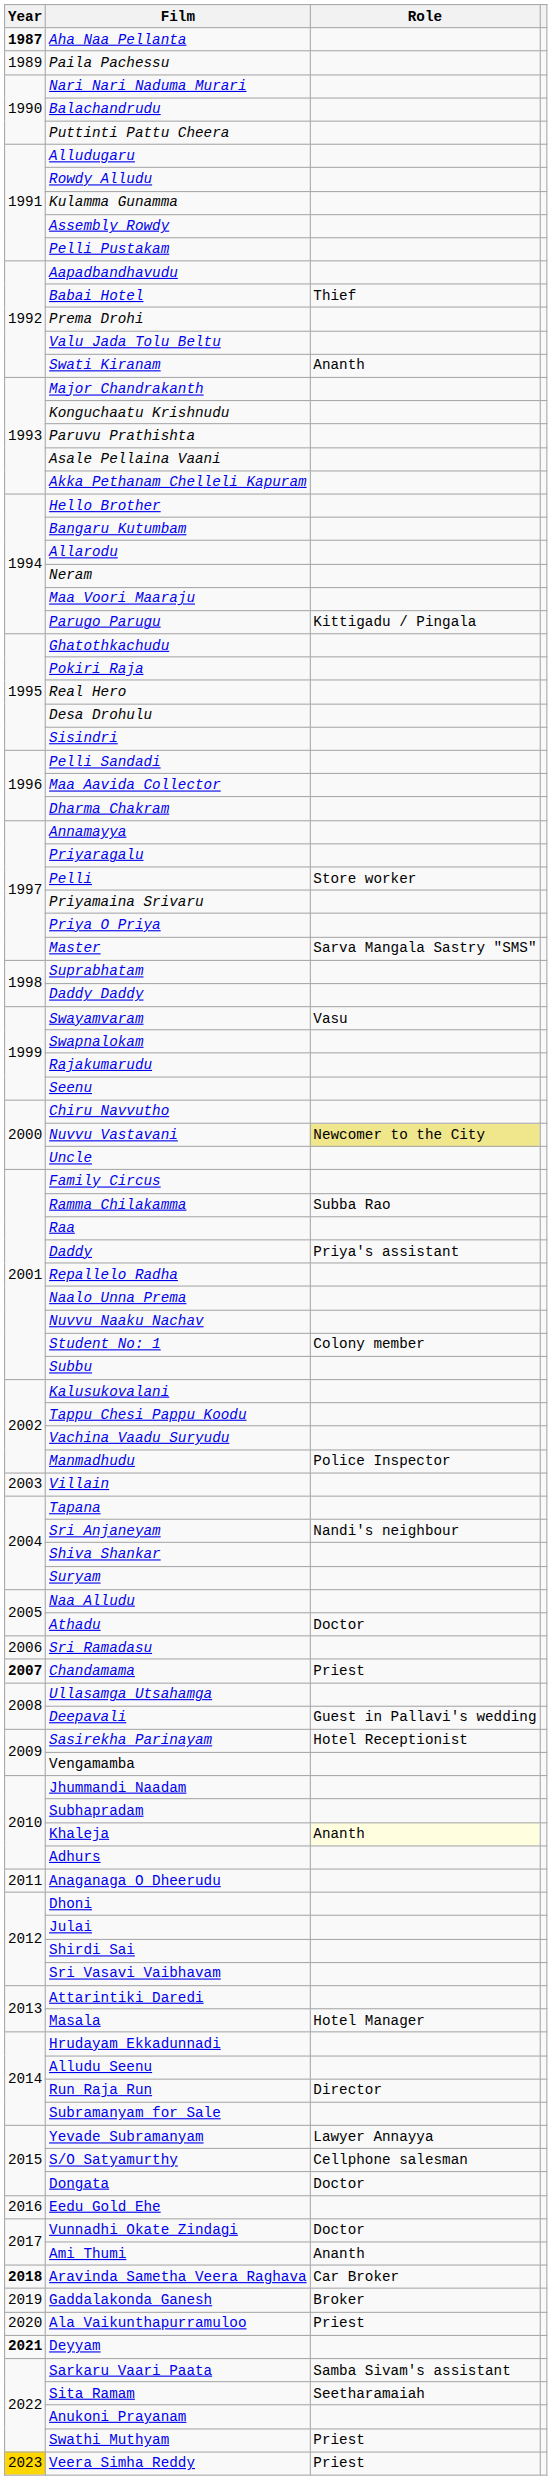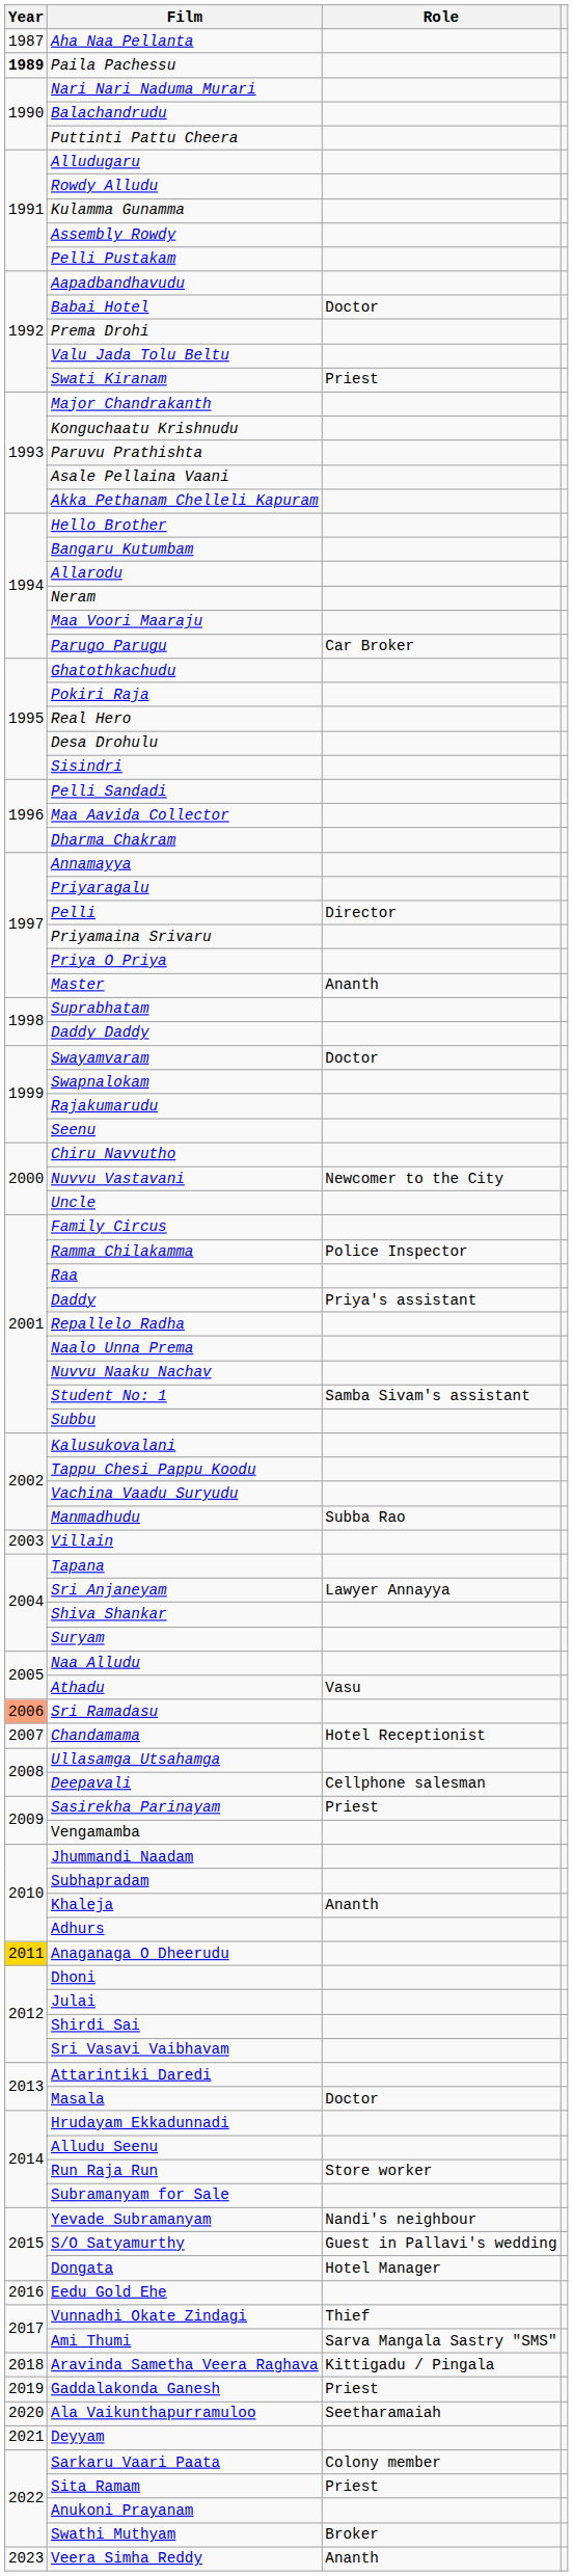 <table class="wikitable sortable">
 <tr>
 <th>Year</th>
 <th>Film</th>
 <th>Role</th>
 <th scope="col" class="unsortable" ></th>
 </tr>
 <tr>
-<td><strong>1987</strong></td>
+<td>1987</td>
 <td><em><a href='#'>Aha Naa Pellanta</a></em></td>
 <td></td>
 <td></td>
 </tr>
 <tr>
-<td>1989</td>
+<td><strong>1989</strong></td>
 <td><em>Paila Pachessu</em></td>
 <td></td>
 <td></td>
 </tr>
 <tr>
 <td rowspan="3">1990</td>
 <td><em><a href='#'>Nari Nari Naduma Murari</a></em></td>
 <td></td>
 <td></td>
 </tr>
 <tr>
 <td><em><a href='#'>Balachandrudu</a></em></td>
 <td></td>
 <td></td>
 </tr>
 <tr>
 <td><em>Puttinti Pattu Cheera</em></td>
 <td></td>
 <td></td>
 </tr>
 <tr>
 <td rowspan="5">1991</td>
 <td><em><a href='#'>Alludugaru</a></em></td>
 <td></td>
 <td></td>
 </tr>
 <tr>
 <td><em><a href='#'>Rowdy Alludu</a></em></td>
 <td></td>
 <td></td>
 </tr>
 <tr>
 <td><em>Kulamma Gunamma</em></td>
 <td></td>
 <td></td>
 </tr>
 <tr>
 <td><em><a href='#'>Assembly Rowdy</a></em></td>
 <td></td>
 <td></td>
 </tr>
 <tr>
 <td><em><a href='#'>Pelli Pustakam</a></em></td>
 <td></td>
 <td></td>
 </tr>
 <tr>
 <td rowspan="5">1992</td>
 <td><em><a href='#'>Aapadbandhavudu</a></em></td>
 <td></td>
 <td></td>
 </tr>
 <tr>
 <td><em><a href='#'>Babai Hotel</a></em></td>
-<td>Thief</td>
+<td>Doctor</td>
 <td></td>
 </tr>
 <tr>
 <td><em>Prema Drohi</em></td>
 <td></td>
 <td></td>
 </tr>
 <tr>
 <td><em><a href='#'>Valu Jada Tolu Beltu</a></em></td>
 <td></td>
 <td></td>
 </tr>
 <tr>
 <td><em><a href='#'>Swati Kiranam</a></em></td>
-<td>Ananth</td>
+<td>Priest</td>
 <td></td>
 </tr>
 <tr>
 <td rowspan="5">1993</td>
 <td><em><a href='#'>Major Chandrakanth</a></em></td>
 <td></td>
 <td></td>
 </tr>
 <tr>
 <td><em>Konguchaatu Krishnudu</em></td>
 <td></td>
 <td></td>
 </tr>
 <tr>
 <td><em>Paruvu Prathishta</em></td>
 <td></td>
 <td></td>
 </tr>
 <tr>
 <td><em>Asale Pellaina Vaani</em></td>
 <td></td>
 <td></td>
 </tr>
 <tr>
 <td><em><a href='#'>Akka Pethanam Chelleli Kapuram</a> </em></td>
 <td></td>
 <td></td>
 </tr>
 <tr>
 <td rowspan="6">1994</td>
 <td><em><a href='#'>Hello Brother</a></em></td>
 <td></td>
 <td></td>
 </tr>
 <tr>
 <td><em><a href='#'>Bangaru Kutumbam</a></em></td>
 <td></td>
 <td></td>
 </tr>
 <tr>
 <td><em><a href='#'>Allarodu</a></em></td>
 <td></td>
 <td></td>
 </tr>
 <tr>
 <td><em>Neram</em></td>
 <td></td>
 <td></td>
 </tr>
 <tr>
 <td><em><a href='#'>Maa Voori Maaraju</a></em></td>
 <td></td>
 <td></td>
 </tr>
 <tr>
 <td><em><a href='#'>Parugo Parugu</a></em></td>
-<td>Kittigadu / Pingala</td>
+<td>Car Broker</td>
 <td></td>
 </tr>
 <tr>
 <td rowspan="5">1995</td>
 <td><em><a href='#'>Ghatothkachudu</a></em></td>
 <td></td>
 <td></td>
 </tr>
 <tr>
 <td><em><a href='#'>Pokiri Raja</a></em></td>
 <td></td>
 <td></td>
 </tr>
 <tr>
 <td><em>Real Hero</em></td>
 <td></td>
 <td></td>
 </tr>
 <tr>
 <td><em>Desa Drohulu</em></td>
 <td></td>
 <td></td>
 </tr>
 <tr>
 <td><em><a href='#'>Sisindri</a></em></td>
 <td></td>
 <td></td>
 </tr>
 <tr>
 <td rowspan="3">1996</td>
 <td><em><a href='#'>Pelli Sandadi</a></em></td>
 <td></td>
 <td></td>
 </tr>
 <tr>
 <td><em><a href='#'>Maa Aavida Collector</a></em></td>
 <td></td>
 <td></td>
 </tr>
 <tr>
 <td><em><a href='#'>Dharma Chakram</a></em></td>
 <td></td>
 <td></td>
 </tr>
 <tr>
 <td rowspan="6">1997</td>
 <td><em><a href='#'>Annamayya</a></em></td>
 <td></td>
 <td></td>
 </tr>
 <tr>
 <td><em><a href='#'>Priyaragalu</a></em></td>
 <td></td>
 <td></td>
 </tr>
 <tr>
 <td><em><a href='#'>Pelli</a></em></td>
-<td>Store worker</td>
+<td>Director</td>
 <td></td>
 </tr>
 <tr>
 <td><em>Priyamaina Srivaru</em></td>
 <td></td>
 <td></td>
 </tr>
 <tr>
 <td><em><a href='#'>Priya O Priya</a></em></td>
 <td></td>
 <td></td>
 </tr>
 <tr>
 <td><em><a href='#'>Master</a></em></td>
-<td>Sarva Mangala Sastry "SMS"</td>
+<td>Ananth</td>
 <td></td>
 </tr>
 <tr>
 <td rowspan="2">1998</td>
 <td><em><a href='#'>Suprabhatam</a></em></td>
 <td></td>
 <td></td>
 </tr>
 <tr>
 <td><em><a href='#'>Daddy Daddy</a></em></td>
 <td></td>
 <td></td>
 </tr>
 <tr>
 <td rowspan="4">1999</td>
 <td><em><a href='#'>Swayamvaram</a></em></td>
-<td>Vasu</td>
+<td>Doctor</td>
 <td></td>
 </tr>
 <tr>
 <td><a href='#'><em>Swapnalokam</em></a></td>
 <td></td>
 <td></td>
 </tr>
 <tr>
 <td><em><a href='#'>Rajakumarudu</a></em></td>
 <td></td>
 <td></td>
 </tr>
 <tr>
 <td><em><a href='#'>Seenu</a></em></td>
 <td></td>
 <td></td>
 </tr>
 <tr>
 <td rowspan="3">2000</td>
 <td><em><a href='#'>Chiru Navvutho</a></em></td>
 <td></td>
 <td></td>
 </tr>
 <tr>
 <td><em><a href='#'>Nuvvu Vastavani</a></em></td>
-<td style="background: khaki;">Newcomer to the City</td>
+<td>Newcomer to the City</td>
 <td></td>
 </tr>
 <tr>
 <td><em><a href='#'>Uncle</a></em></td>
 <td></td>
 <td></td>
 </tr>
 <tr>
 <td rowspan="9">2001</td>
 <td><em><a href='#'>Family Circus</a></em></td>
 <td></td>
 <td></td>
 </tr>
 <tr>
 <td><em><a href='#'>Ramma Chilakamma</a></em></td>
-<td>Subba Rao</td>
+<td>Police Inspector</td>
 <td></td>
 </tr>
 <tr>
 <td><a href='#'><em>Raa</em></a></td>
 <td></td>
 <td></td>
 </tr>
 <tr>
 <td><em><a href='#'>Daddy</a></em></td>
 <td>Priya's  assistant</td>
 <td></td>
 </tr>
 <tr>
 <td><em><a href='#'>Repallelo Radha</a></em></td>
 <td></td>
 <td></td>
 </tr>
 <tr>
 <td><em><a href='#'>Naalo Unna Prema</a></em></td>
 <td></td>
 <td></td>
 </tr>
 <tr>
 <td><em><a href='#'>Nuvvu Naaku Nachav</a></em></td>
 <td></td>
 <td></td>
 </tr>
 <tr>
 <td><em><a href='#'>Student No: 1</a></em></td>
-<td>Colony member</td>
+<td>Samba Sivam's assistant</td>
 <td></td>
 </tr>
 <tr>
 <td><em><a href='#'>Subbu</a></em></td>
 <td></td>
 <td></td>
 </tr>
 <tr>
 <td rowspan="4">2002</td>
 <td><em><a href='#'>Kalusukovalani</a></em></td>
 <td></td>
 <td></td>
 </tr>
 <tr>
 <td><em><a href='#'>Tappu Chesi Pappu Koodu</a></em></td>
 <td></td>
 <td></td>
 </tr>
 <tr>
 <td><em><a href='#'>Vachina Vaadu Suryudu</a></em></td>
 <td></td>
 <td></td>
 </tr>
 <tr>
 <td><em><a href='#'>Manmadhudu</a></em></td>
-<td>Police Inspector</td>
+<td>Subba Rao</td>
 <td></td>
 </tr>
 <tr>
 <td>2003</td>
 <td><em><a href='#'>Villain</a></em></td>
 <td></td>
 <td></td>
 </tr>
 <tr>
 <td rowspan="4">2004</td>
 <td><em><a href='#'>Tapana</a></em></td>
 <td></td>
 <td></td>
 </tr>
 <tr>
 <td><em><a href='#'>Sri Anjaneyam</a></em></td>
-<td>Nandi's neighbour</td>
+<td>Lawyer Annayya</td>
 <td></td>
 </tr>
 <tr>
 <td><em><a href='#'>Shiva Shankar</a></em></td>
 <td></td>
 <td></td>
 </tr>
 <tr>
 <td><em><a href='#'>Suryam</a></em></td>
 <td></td>
 <td></td>
 </tr>
 <tr>
 <td rowspan="2">2005</td>
 <td><em><a href='#'>Naa Alludu</a></em></td>
 <td></td>
 <td></td>
 </tr>
 <tr>
 <td><em><a href='#'>Athadu</a></em></td>
-<td>Doctor</td>
+<td>Vasu</td>
 <td></td>
 </tr>
 <tr>
-<td>2006</td>
+<td style="background: lightsalmon;">2006</td>
 <td><em><a href='#'>Sri Ramadasu</a></em></td>
 <td></td>
 <td></td>
 </tr>
 <tr>
-<td><strong>2007</strong></td>
+<td>2007</td>
 <td><em><a href='#'>Chandamama</a></em></td>
-<td>Priest</td>
+<td>Hotel Receptionist</td>
 <td></td>
 </tr>
 <tr>
 <td rowspan="2">2008</td>
 <td><em><a href='#'>Ullasamga Utsahamga</a></em></td>
 <td></td>
 <td></td>
 </tr>
 <tr>
 <td><em><a href='#'>Deepavali</a></em></td>
-<td>Guest in Pallavi's wedding</td>
+<td>Cellphone salesman</td>
 <td></td>
 </tr>
 <tr>
 <td rowspan="2">2009</td>
 <td><em><a href='#'>Sasirekha Parinayam</a></td>
-<td>Hotel Receptionist</td>
+<td>Priest</td>
 <td></td>
 </tr>
 <tr>
 <td></em>Vengamamba<em></td>
 <td></td>
 <td></td>
 </tr>
 <tr>
 <td rowspan="4">2010</td>
 <td></em><a href='#'>Jhummandi Naadam</a><em></td>
 <td></td>
 <td></td>
 </tr>
 <tr>
 <td></em><a href='#'>Subhapradam</a><em></td>
 <td></td>
 <td></td>
 </tr>
 <tr>
 <td></em><a href='#'>Khaleja</a><em></td>
-<td style="background: lightyellow;">Ananth</td>
+<td>Ananth</td>
 <td></td>
 </tr>
 <tr>
 <td></em><a href='#'>Adhurs</a><em></td>
 <td></td>
 <td></td>
 </tr>
 <tr>
-<td>2011</td>
+<td style="background: gold;">2011</td>
 <td></em><a href='#'>Anaganaga O Dheerudu</a><em></td>
 <td></td>
 <td></td>
 </tr>
 <tr>
 <td rowspan="4">2012</td>
 <td></em><a href='#'>Dhoni</a><em></td>
 <td></td>
 <td></td>
 </tr>
 <tr>
 <td></em><a href='#'>Julai</a><em></td>
 <td></td>
 <td></td>
 </tr>
 <tr>
 <td></em><a href='#'>Shirdi Sai</a><em></td>
 <td></td>
 <td></td>
 </tr>
 <tr>
 <td></em><a href='#'>Sri Vasavi Vaibhavam</a><em></td>
 <td></td>
 <td></td>
 </tr>
 <tr>
 <td rowspan="2">2013</td>
 <td></em><a href='#'>Attarintiki Daredi</a><em></td>
 <td></td>
 <td></td>
 </tr>
 <tr>
 <td></em><a href='#'>Masala</a><em></td>
-<td>Hotel Manager</td>
+<td>Doctor</td>
 <td></td>
 </tr>
 <tr>
 <td rowspan="4">2014</td>
 <td></em><a href='#'>Hrudayam Ekkadunnadi</a><em></td>
 <td></td>
 <td></td>
 </tr>
 <tr>
 <td></em><a href='#'>Alludu Seenu</a><em></td>
 <td></td>
 <td></td>
 </tr>
 <tr>
 <td></em><a href='#'>Run Raja Run</a><em></td>
-<td>Director</td>
+<td>Store worker</td>
 <td></td>
 </tr>
 <tr>
 <td></em><a href='#'>Subramanyam for Sale</a><em></td>
 <td></td>
 <td></td>
 </tr>
 <tr>
 <td rowspan="3">2015</td>
 <td></em><a href='#'>Yevade Subramanyam</a><em></td>
-<td>Lawyer Annayya</td>
+<td>Nandi's neighbour</td>
 <td></td>
 </tr>
 <tr>
 <td></em><a href='#'>S/O Satyamurthy</a><em></td>
-<td>Cellphone salesman</td>
+<td>Guest in Pallavi's wedding</td>
 <td></td>
 </tr>
 <tr>
 <td></em><a href='#'>Dongata</a><em></td>
-<td>Doctor</td>
+<td>Hotel Manager</td>
 <td></td>
 </tr>
 <tr>
 <td>2016</td>
 <td></em><a href='#'>Eedu Gold Ehe</a><em></td>
 <td></td>
 <td></td>
 </tr>
 <tr>
 <td rowspan="2">2017</td>
 <td></em><a href='#'>Vunnadhi Okate Zindagi</a><em></td>
-<td>Doctor</td>
+<td>Thief</td>
 <td></td>
 </tr>
 <tr>
 <td></em><a href='#'>Ami Thumi</a><em></td>
-<td>Ananth</td>
+<td>Sarva Mangala Sastry "SMS"</td>
 <td></td>
 </tr>
 <tr>
-<td><strong>2018</strong></td>
+<td>2018</td>
 <td></em><a href='#'>Aravinda Sametha Veera Raghava</a><em></td>
-<td>Car Broker</td>
+<td>Kittigadu / Pingala</td>
 <td></td>
 </tr>
 <tr>
 <td>2019</td>
 <td></em><a href='#'>Gaddalakonda Ganesh</a><em></td>
-<td>Broker</td>
+<td>Priest</td>
 <td></td>
 </tr>
 <tr>
 <td>2020</td>
 <td></em><a href='#'>Ala Vaikunthapurramuloo</a><em></td>
-<td>Priest</td>
+<td>Seetharamaiah</td>
 <td></td>
 </tr>
 <tr>
-<td><strong>2021</strong></td>
+<td>2021</td>
 <td></em><a href='#'>Deyyam</a><em></td>
 <td></td>
 <td></td>
 </tr>
 <tr>
 <td rowspan="4">2022</td>
 <td></em><a href='#'>Sarkaru Vaari Paata</a><em></td>
-<td>Samba Sivam's assistant</td>
+<td>Colony member</td>
 <td></td>
 </tr>
 <tr>
 <td></em><a href='#'>Sita Ramam</a><em></td>
-<td>Seetharamaiah</td>
+<td>Priest</td>
 <td></td>
 </tr>
 <tr>
 <td></em><a href='#'>Anukoni Prayanam</a><em></td>
 <td></td>
 <td></td>
 </tr>
 <tr>
 <td></em><a href='#'>Swathi Muthyam</a><em></td>
-<td>Priest</td>
+<td>Broker</td>
 <td></td>
 </tr>
 <tr>
-<td style="background: gold;">2023</td>
+<td>2023</td>
 <td></em><a href='#'>Veera Simha Reddy</a><em></td>
-<td>Priest</td>
+<td>Ananth</td>
 <td></td>
 </tr>
 </table>
